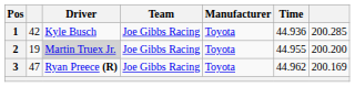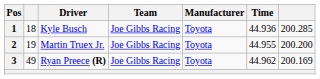 <table class="wikitable" style="font-size:95%">
 <tr>
 <th>Pos</th>
 <th></th>
 <th>Driver</th>
 <th>Team</th>
 <th>Manufacturer</th>
 <th>Time</th>
 <th></th>
 </tr>
 <tr>
 <th>1</th>
-<td>42</td>
+<td>18</td>
 <td><a href='#'>Kyle Busch</a></td>
 <td><a href='#'>Joe Gibbs Racing</a></td>
 <td><a href='#'>Toyota</a></td>
 <td>44.936</td>
 <td>200.285</td>
 </tr>
 <tr>
 <th>2</th>
 <td>19</td>
-<td style="background: lightgrey;"><a href='#'>Martin Truex Jr.</a></td>
+<td><a href='#'>Martin Truex Jr.</a></td>
 <td><a href='#'>Joe Gibbs Racing</a></td>
 <td><a href='#'>Toyota</a></td>
 <td>44.955</td>
 <td>200.200</td>
 </tr>
 <tr>
 <th>3</th>
-<td>47</td>
+<td>49</td>
 <td><a href='#'>Ryan Preece</a> <strong>(R)</strong></td>
 <td><a href='#'>Joe Gibbs Racing</a></td>
 <td><a href='#'>Toyota</a></td>
 <td>44.962</td>
 <td>200.169</td>
 </tr>
 <tr>
 <th colspan="7"></th>
 </tr>
 </table>
